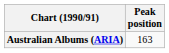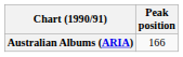 <table class="wikitable sortable plainrowheaders">
 <tr>
 <th scope="col">Chart (1990/91)</th>
 <th scope="col">Peak<br>position</th>
 </tr>
 <tr>
 <th scope="row">Australian Albums (<a href='#'>ARIA</a>)</th>
-<td align="center">163</td>
+<td align="center">166</td>
 </tr>
 </table>
